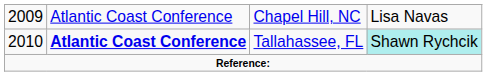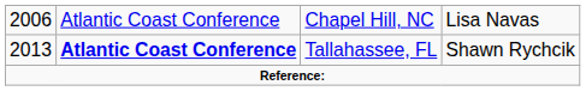 <table class="wikitable">
 <tr>
 </tr>
 <tr>
-<td>2009</td>
+<td>2006</td>
 <td><a href='#'>Atlantic Coast Conference</a></td>
 <td><a href='#'>Chapel Hill, NC</a></td>
 <td>Lisa Navas</td>
 </tr>
 <tr>
-<td>2010</td>
+<td>2013</td>
 <td><strong><a href='#'>Atlantic Coast Conference</a></strong></td>
 <td><a href='#'>Tallahassee, FL</a></td>
-<td style="background: paleturquoise;">Shawn Rychcik</td>
+<td>Shawn Rychcik</td>
 </tr>
 <tr>
 <td colspan="4"  style="font-size:8pt; text-align:center;"><strong>Reference:</strong></td>
 </tr>
 </table>
